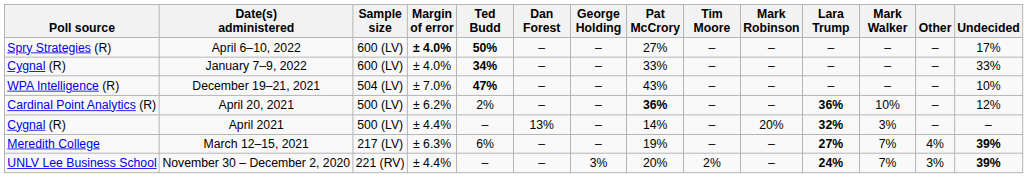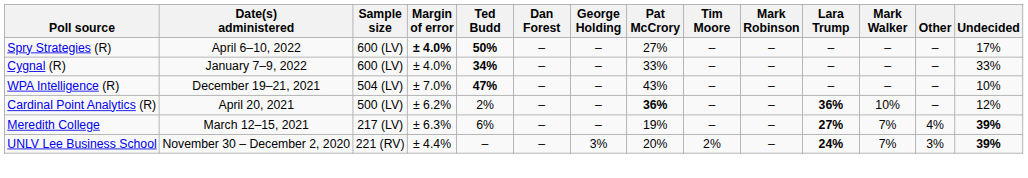 <table class="wikitable" style="font-size:90%;text-align:center;">
 <tr valign=bottom>
 <th>Poll source</th>
 <th>Date(s)<br>administered</th>
 <th>Sample<br>size</th>
 <th>Margin<br>of error</th>
 <th style="width:60px;">Ted<br>Budd</th>
 <th style="width:60px;">Dan<br>Forest</th>
 <th style="width:60px;">George<br>Holding</th>
 <th style="width:60px;">Pat<br>McCrory</th>
 <th style="width:60px;">Tim<br>Moore</th>
 <th style="width:60px;">Mark<br>Robinson</th>
 <th style="width:60px;">Lara<br>Trump</th>
 <th style="width:60px;">Mark<br>Walker</th>
 <th>Other</th>
 <th>Undecided</th>
 </tr>
 <tr>
 <td style="text-align:left;"><a href='#'>Spry Strategies</a> (R)</td>
 <td>April 6–10, 2022</td>
 <td>600 (LV)</td>
 <td><strong>± 4.0%</strong></td>
 <td><strong>50%</strong></td>
 <td>–</td>
 <td>–</td>
 <td>27%</td>
 <td>–</td>
 <td>–</td>
 <td>–</td>
 <td>–</td>
 <td>–</td>
 <td>17%</td>
 </tr>
 <tr>
 <td style="text-align:left;"><a href='#'>Cygnal</a> (R)</td>
 <td>January 7–9, 2022</td>
 <td>600 (LV)</td>
 <td>± 4.0%</td>
 <td><strong>34%</strong></td>
 <td>–</td>
 <td>–</td>
 <td>33%</td>
 <td>–</td>
 <td>–</td>
 <td>–</td>
 <td>–</td>
 <td>–</td>
 <td>33%</td>
 </tr>
 <tr>
 <td style="text-align:left;"><a href='#'>WPA Intelligence</a> (R)</td>
 <td>December 19–21, 2021</td>
 <td>504 (LV)</td>
 <td>± 7.0%</td>
 <td><strong>47%</strong></td>
 <td>–</td>
 <td>–</td>
 <td>43%</td>
 <td>–</td>
 <td>–</td>
 <td>–</td>
 <td>–</td>
 <td>–</td>
 <td>10%</td>
 </tr>
 <tr>
 <td style="text-align:left;"><a href='#'>Cardinal Point Analytics</a> (R)</td>
 <td>April 20, 2021</td>
 <td>500 (LV)</td>
 <td>± 6.2%</td>
 <td>2%</td>
 <td>–</td>
 <td>–</td>
 <td><strong>36%</strong></td>
 <td>–</td>
 <td>–</td>
 <td><strong>36%</strong></td>
 <td>10%</td>
 <td>–</td>
 <td>12%</td>
 </tr>
 <tr>
-<td style="text-align:left;"><a href='#'>Cygnal</a> (R)</td>
-<td>April 2021</td>
-<td>500 (LV)</td>
-<td>± 4.4%</td>
-<td>–</td>
-<td>13%</td>
-<td>–</td>
-<td>14%</td>
-<td>–</td>
-<td>20%</td>
-<td><strong>32%</strong></td>
-<td>3%</td>
-<td>–</td>
-<td>–</td>
-</tr>
-<tr>
 <td style="text-align:left;"><a href='#'>Meredith College</a></td>
 <td>March 12–15, 2021</td>
 <td>217 (LV)</td>
 <td>± 6.3%</td>
 <td>6%</td>
 <td>–</td>
 <td>–</td>
 <td>19%</td>
 <td>–</td>
 <td>–</td>
 <td><strong>27%</strong></td>
 <td>7%</td>
 <td>4%</td>
 <td><strong>39%</strong></td>
 </tr>
 <tr>
 <td style="text-align:left;"><a href='#'>UNLV Lee Business School</a></td>
 <td>November 30 – December 2, 2020</td>
 <td>221 (RV)</td>
 <td>± 4.4%</td>
 <td>–</td>
 <td>–</td>
 <td>3%</td>
 <td>20%</td>
 <td>2%</td>
 <td>–</td>
 <td><strong>24%</strong></td>
 <td>7%</td>
 <td>3%</td>
 <td><strong>39%</strong></td>
 </tr>
 </table>
